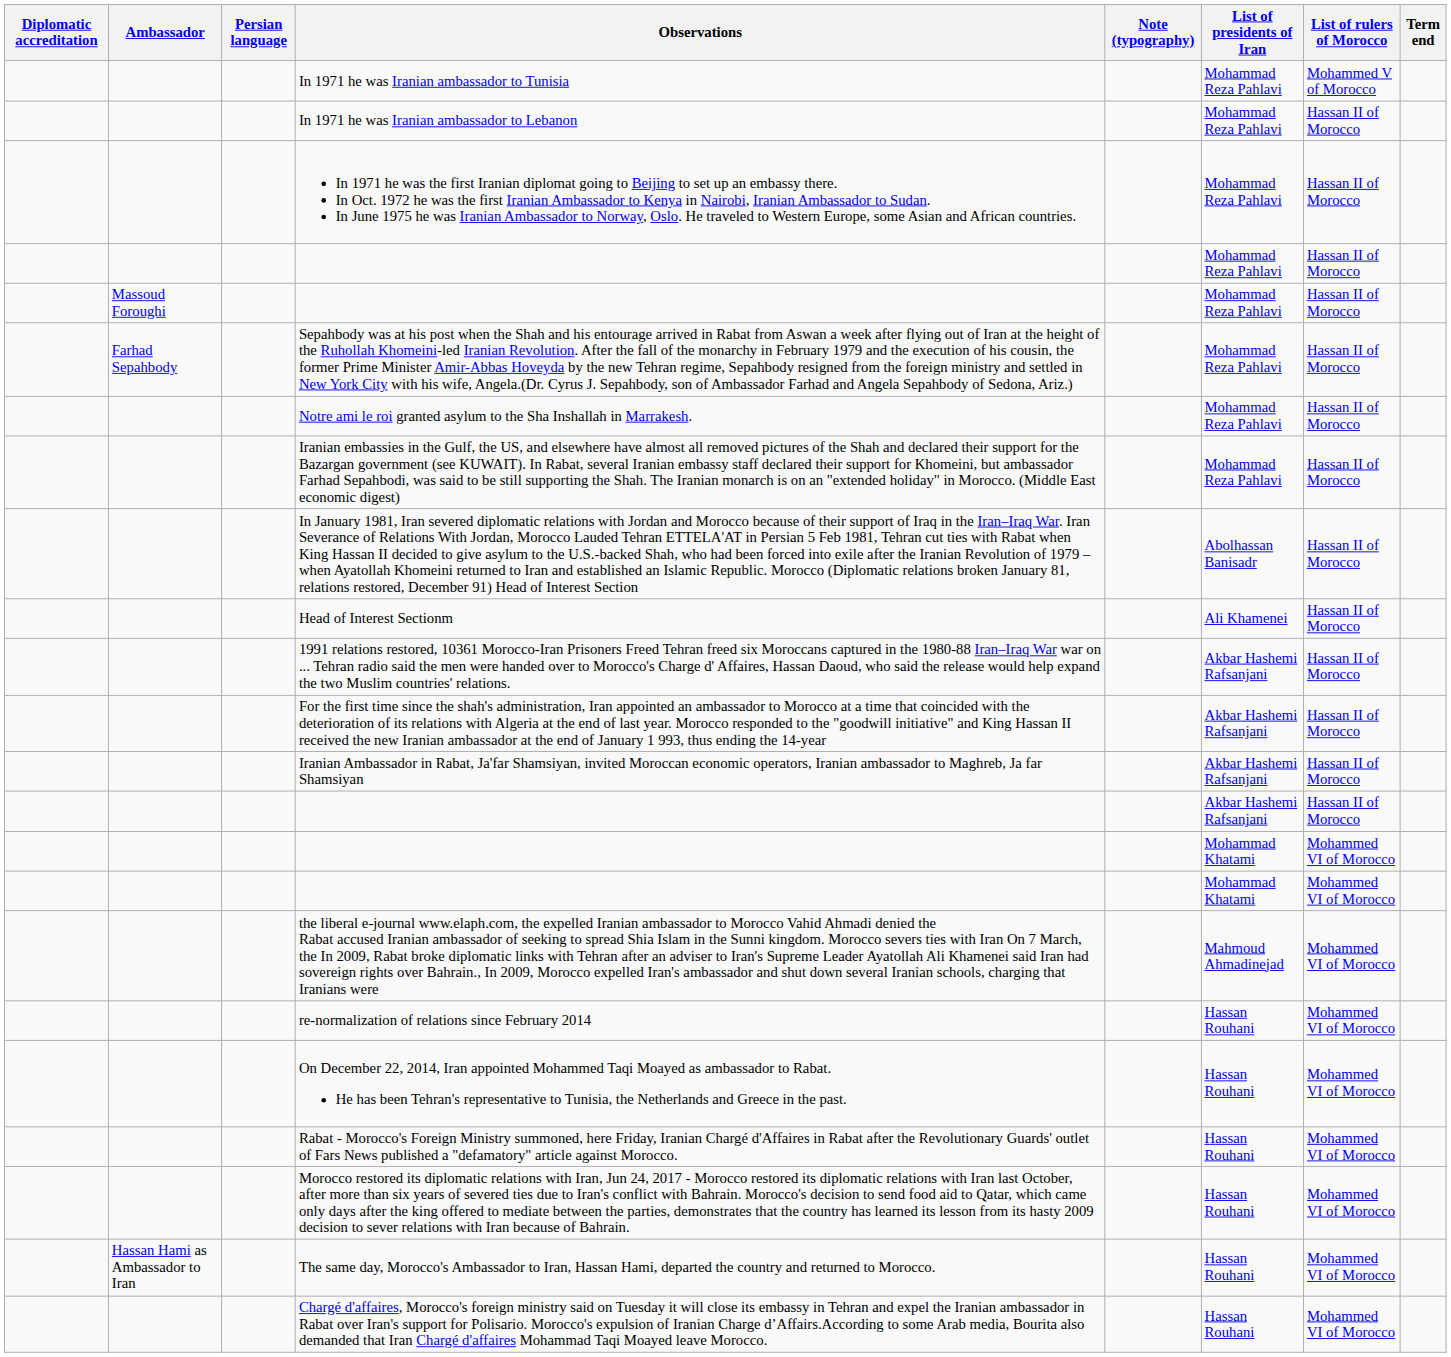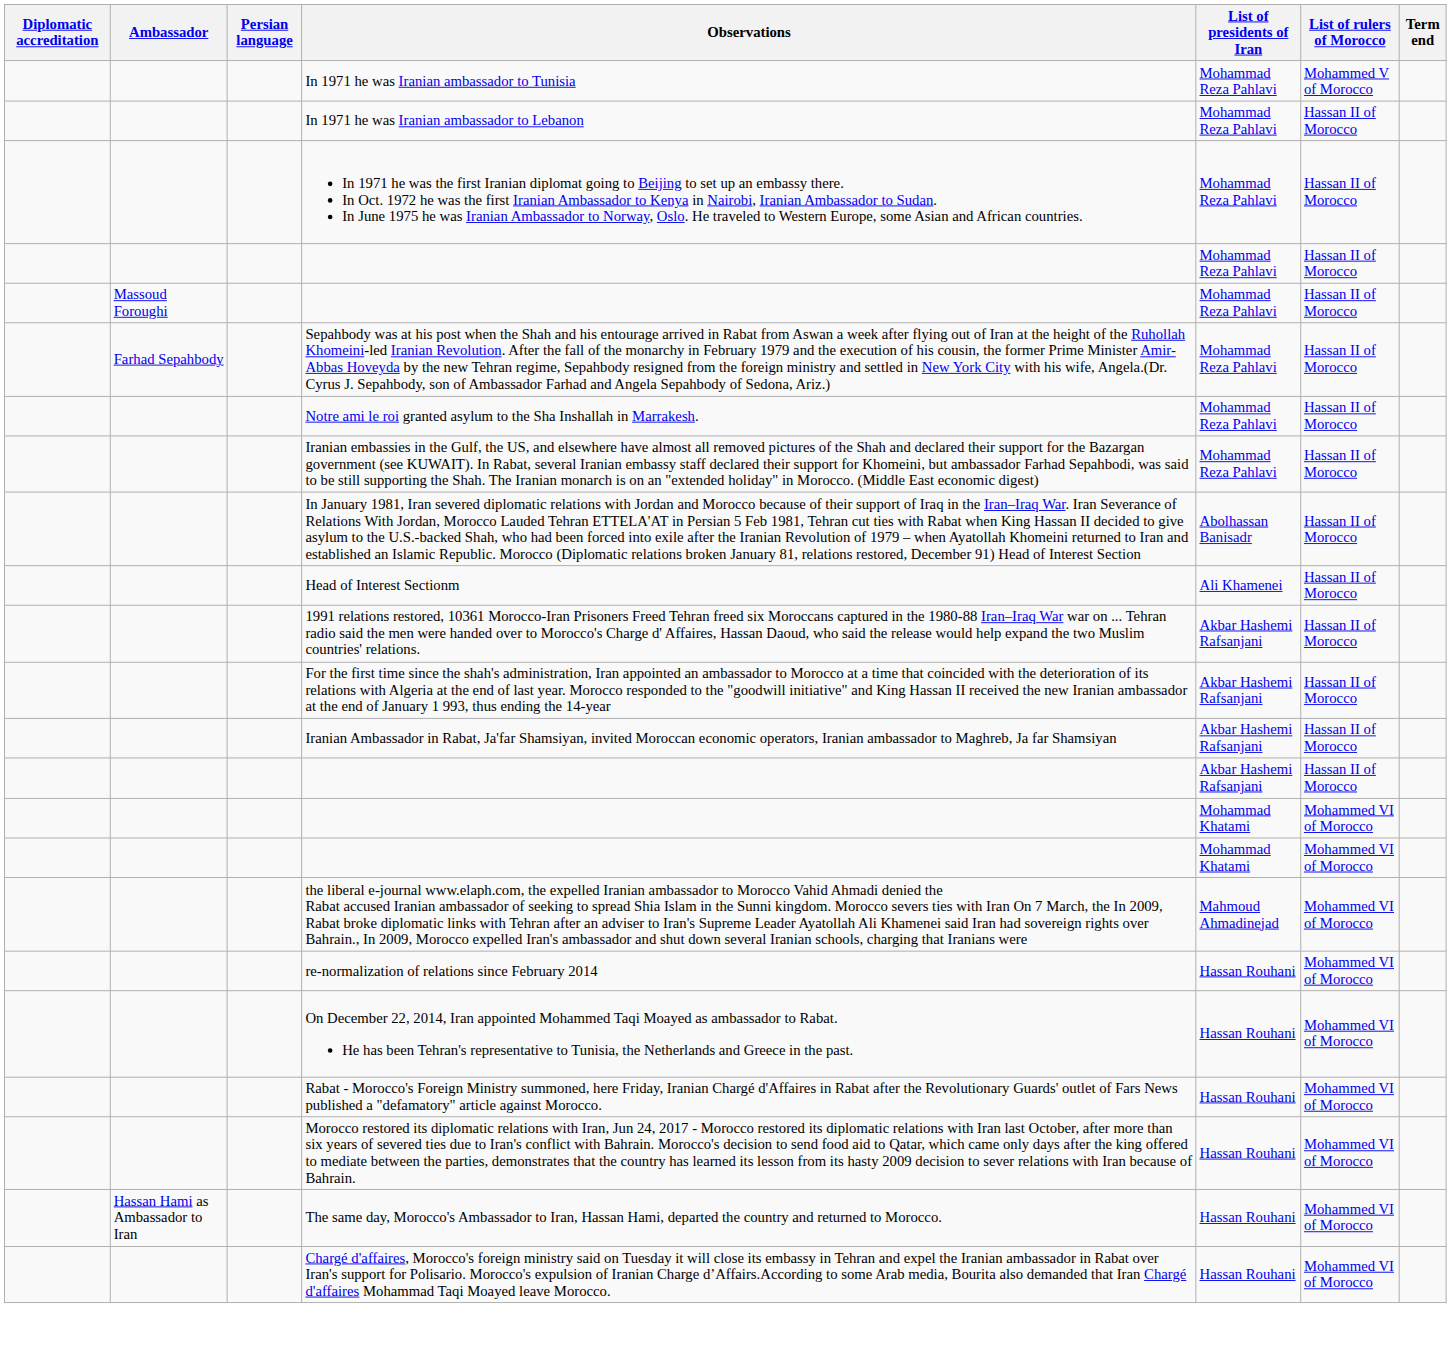 <table class="wikitable sortable">
 <tr>
 <th><a href='#'>Diplomatic accreditation</a></th>
 <th><a href='#'>Ambassador</a></th>
 <th><a href='#'>Persian language</a></th>
 <th>Observations</th>
-<th><a href='#'>Note (typography)</a></th>
 <th><a href='#'>List of presidents of Iran</a></th>
 <th><a href='#'>List of rulers of Morocco</a></th>
 <th>Term end</th>
 </tr>
 <tr>
 <td></td>
 <td></td>
 <td></td>
 <td>In 1971 he was <a href='#'>Iranian ambassador to Tunisia</a></td>
-<td></td>
 <td><a href='#'>Mohammad Reza Pahlavi</a></td>
 <td><a href='#'>Mohammed V of Morocco</a></td>
 <td></td>
 </tr>
 <tr>
 <td></td>
 <td></td>
 <td></td>
 <td>In 1971 he was <a href='#'>Iranian ambassador to Lebanon</a></td>
-<td></td>
 <td><a href='#'>Mohammad Reza Pahlavi</a></td>
 <td><a href='#'>Hassan II of Morocco</a></td>
 <td></td>
 </tr>
 <tr>
 <td></td>
 <td></td>
 <td></td>
 <td><br><ul><li>In 1971 he was the first Iranian diplomat going to <a href='#'>Beijing</a> to set up an embassy there.</li><li>In Oct. 1972 he was the first <a href='#'>Iranian Ambassador to Kenya</a> in <a href='#'>Nairobi</a>, <a href='#'>Iranian Ambassador to Sudan</a>.</li><li>In June 1975 he was <a href='#'>Iranian Ambassador to Norway</a>, <a href='#'>Oslo</a>. He traveled to Western Europe, some Asian and African countries.</li></ul></td>
-<td></td>
 <td><a href='#'>Mohammad Reza Pahlavi</a></td>
 <td><a href='#'>Hassan II of Morocco</a></td>
 <td></td>
 </tr>
 <tr>
-<td></td>
 <td></td>
 <td></td>
 <td></td>
 <td></td>
 <td><a href='#'>Mohammad Reza Pahlavi</a></td>
 <td><a href='#'>Hassan II of Morocco</a></td>
 <td></td>
 </tr>
 <tr>
 <td></td>
 <td><a href='#'>Massoud Foroughi</a></td>
 <td></td>
 <td></td>
-<td></td>
 <td><a href='#'>Mohammad Reza Pahlavi</a></td>
 <td><a href='#'>Hassan II of Morocco</a></td>
 <td></td>
 </tr>
 <tr>
 <td></td>
 <td><a href='#'>Farhad Sepahbody</a></td>
 <td></td>
 <td>Sepahbody was at his post when the Shah and his entourage arrived in Rabat from Aswan a week after flying out of Iran at the height of the <a href='#'>Ruhollah Khomeini</a>-led <a href='#'>Iranian Revolution</a>. After the fall of the monarchy in February 1979 and the execution of his cousin, the former Prime Minister <a href='#'>Amir-Abbas Hoveyda</a> by the new Tehran regime, Sepahbody resigned from the foreign ministry and settled in <a href='#'>New York City</a> with his wife, Angela.(Dr. Cyrus J. Sepahbody, son of Ambassador Farhad and Angela Sepahbody of Sedona, Ariz.)</td>
-<td></td>
 <td><a href='#'>Mohammad Reza Pahlavi</a></td>
 <td><a href='#'>Hassan II of Morocco</a></td>
 <td></td>
 </tr>
 <tr>
 <td></td>
 <td></td>
 <td></td>
 <td><a href='#'>Notre ami le roi</a> granted asylum to the Sha Inshallah in <a href='#'>Marrakesh</a>.</td>
-<td></td>
 <td><a href='#'>Mohammad Reza Pahlavi</a></td>
 <td><a href='#'>Hassan II of Morocco</a></td>
 <td></td>
 </tr>
 <tr>
 <td></td>
 <td></td>
 <td></td>
 <td>Iranian embassies in the Gulf, the US, and elsewhere have almost all removed pictures of the Shah and declared their support for the Bazargan government (see KUWAIT). In Rabat, several Iranian embassy staff declared their support for Khomeini, but ambassador Farhad Sepahbodi, was said to be still supporting the Shah. The Iranian monarch is on an "extended holiday" in Morocco. (Middle East economic digest)</td>
-<td></td>
 <td><a href='#'>Mohammad Reza Pahlavi</a></td>
 <td><a href='#'>Hassan II of Morocco</a></td>
 <td></td>
 </tr>
 <tr>
 <td></td>
 <td></td>
 <td></td>
 <td>In January 1981, Iran severed diplomatic relations with Jordan and Morocco because of their support of Iraq in the <a href='#'>Iran–Iraq War</a>. Iran Severance of Relations With Jordan, Morocco Lauded Tehran ETTELA'AT in Persian 5 Feb 1981, Tehran cut ties with Rabat when King Hassan II decided to give asylum to the U.S.-backed Shah, who had been forced into exile after the Iranian Revolution of 1979 – when Ayatollah Khomeini returned to Iran and established an Islamic Republic. Morocco (Diplomatic relations broken January 81, relations restored, December 91) Head of Interest Section</td>
-<td></td>
 <td><a href='#'>Abolhassan Banisadr</a></td>
 <td><a href='#'>Hassan II of Morocco</a></td>
 <td></td>
 </tr>
 <tr>
 <td></td>
 <td></td>
 <td></td>
 <td>Head of Interest Sectionm</td>
-<td></td>
 <td><a href='#'>Ali Khamenei</a></td>
 <td><a href='#'>Hassan II of Morocco</a></td>
 <td></td>
 </tr>
 <tr>
 <td></td>
 <td></td>
 <td></td>
 <td>1991 relations restored,  10361 Morocco-Iran Prisoners Freed Tehran freed six Moroccans captured in the 1980-88  <a href='#'>Iran–Iraq War</a> war on ... Tehran radio said the men were handed over to Morocco's Charge d' Affaires, Hassan Daoud, who said the release would help expand the two Muslim countries' relations.</td>
-<td></td>
 <td><a href='#'>Akbar Hashemi Rafsanjani</a></td>
 <td><a href='#'>Hassan II of Morocco</a></td>
 <td></td>
 </tr>
 <tr>
 <td></td>
 <td></td>
 <td></td>
 <td>For the first time since the shah's administration, Iran appointed an ambassador to Morocco at a time that coincided with the deterioration of its relations with Algeria at the end of last year. Morocco responded to the "goodwill initiative" and King Hassan II received the new Iranian ambassador at the end of January 1 993, thus ending the 14-year</td>
-<td></td>
 <td><a href='#'>Akbar Hashemi Rafsanjani</a></td>
 <td><a href='#'>Hassan II of Morocco</a></td>
 <td></td>
 </tr>
 <tr>
 <td></td>
 <td></td>
 <td></td>
 <td>Iranian Ambassador in Rabat, Ja'far Shamsiyan, invited Moroccan economic operators, Iranian ambassador to Maghreb, Ja far Shamsiyan</td>
-<td></td>
 <td><a href='#'>Akbar Hashemi Rafsanjani</a></td>
 <td><a href='#'>Hassan II of Morocco</a></td>
 <td></td>
 </tr>
 <tr>
-<td></td>
 <td></td>
 <td></td>
 <td></td>
 <td></td>
 <td><a href='#'>Akbar Hashemi Rafsanjani</a></td>
 <td><a href='#'>Hassan II of Morocco</a></td>
 <td></td>
 </tr>
 <tr>
 <td></td>
 <td></td>
 <td></td>
 <td></td>
-<td></td>
 <td><a href='#'>Mohammad Khatami</a></td>
 <td><a href='#'>Mohammed VI of Morocco</a></td>
 <td></td>
 </tr>
 <tr>
-<td></td>
 <td></td>
 <td></td>
 <td></td>
 <td></td>
 <td><a href='#'>Mohammad Khatami</a></td>
 <td><a href='#'>Mohammed VI of Morocco</a></td>
 <td></td>
 </tr>
 <tr>
 <td></td>
 <td></td>
 <td></td>
 <td>the liberal e-journal www.elaph.com, the expelled Iranian ambassador to Morocco Vahid Ahmadi denied the<br>Rabat accused Iranian ambassador of seeking to spread Shia Islam in the Sunni kingdom. Morocco severs ties with Iran On 7 March, the In 2009, Rabat broke diplomatic links with Tehran after an adviser to Iran's Supreme Leader Ayatollah Ali Khamenei said Iran had sovereign rights over Bahrain., In 2009, Morocco expelled Iran's ambassador and shut down several Iranian schools, charging that Iranians were</td>
-<td></td>
 <td><a href='#'>Mahmoud Ahmadinejad</a></td>
 <td><a href='#'>Mohammed VI of Morocco</a></td>
 <td></td>
 </tr>
 <tr>
 <td></td>
 <td></td>
 <td></td>
 <td>re-normalization of relations since February 2014</td>
-<td></td>
 <td><a href='#'>Hassan Rouhani</a></td>
 <td><a href='#'>Mohammed VI of Morocco</a></td>
 <td></td>
 </tr>
 <tr>
 <td></td>
 <td></td>
 <td></td>
 <td><br>On December 22, 2014, Iran appointed Mohammed Taqi Moayed as ambassador to Rabat.<ul><li>He has been Tehran's representative to Tunisia, the Netherlands and Greece in the past.</li></ul></td>
-<td></td>
 <td><a href='#'>Hassan Rouhani</a></td>
 <td><a href='#'>Mohammed VI of Morocco</a></td>
 <td></td>
 </tr>
 <tr>
 <td></td>
 <td></td>
 <td></td>
 <td>Rabat - Morocco's Foreign Ministry summoned, here Friday, Iranian Chargé d'Affaires in Rabat after the Revolutionary Guards' outlet of Fars News published a "defamatory" article against Morocco.</td>
-<td></td>
 <td><a href='#'>Hassan Rouhani</a></td>
 <td><a href='#'>Mohammed VI of Morocco</a></td>
 <td></td>
 </tr>
 <tr>
 <td></td>
 <td></td>
 <td></td>
 <td>Morocco restored its diplomatic relations with Iran, Jun 24, 2017 - Morocco restored its diplomatic relations with Iran last October, after more than six years of severed ties due to Iran's conflict with Bahrain. Morocco's decision to send food aid to Qatar, which came only days after the king offered to mediate between the parties, demonstrates that the country has learned its lesson from its hasty 2009 decision to sever relations with Iran because of Bahrain.</td>
-<td></td>
 <td><a href='#'>Hassan Rouhani</a></td>
 <td><a href='#'>Mohammed VI of Morocco</a></td>
 <td></td>
 </tr>
 <tr>
 <td></td>
 <td><a href='#'>Hassan Hami</a> as Ambassador to Iran</td>
 <td></td>
 <td>The same day, Morocco's Ambassador to Iran, Hassan Hami, departed the country and returned to Morocco.</td>
-<td></td>
 <td><a href='#'>Hassan Rouhani</a></td>
 <td><a href='#'>Mohammed VI of Morocco</a></td>
 <td></td>
 </tr>
 <tr>
 <td></td>
 <td></td>
 <td></td>
 <td><a href='#'>Chargé d'affaires</a>, Morocco's foreign ministry said on Tuesday it will close its embassy in Tehran and expel the Iranian ambassador in Rabat over Iran's support for Polisario. Morocco's expulsion of Iranian Charge d’Affairs.According to some Arab media, Bourita also demanded that Iran <a href='#'>Chargé d'affaires</a> Mohammad Taqi Moayed leave Morocco.</td>
-<td></td>
 <td><a href='#'>Hassan Rouhani</a></td>
 <td><a href='#'>Mohammed VI of Morocco</a></td>
 <td></td>
 </tr>
 </table>
